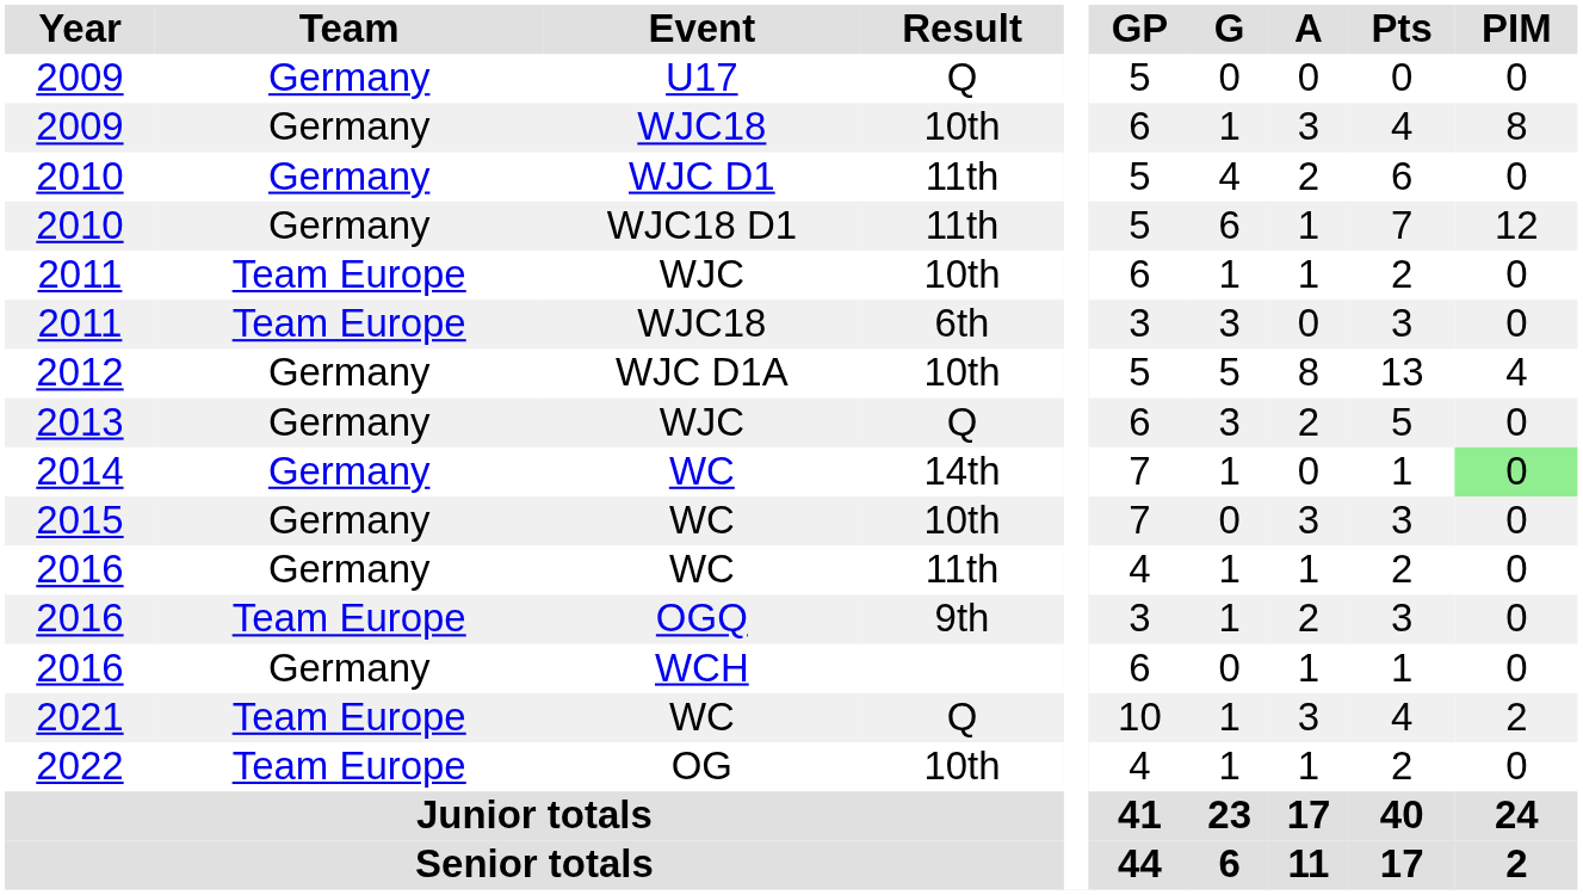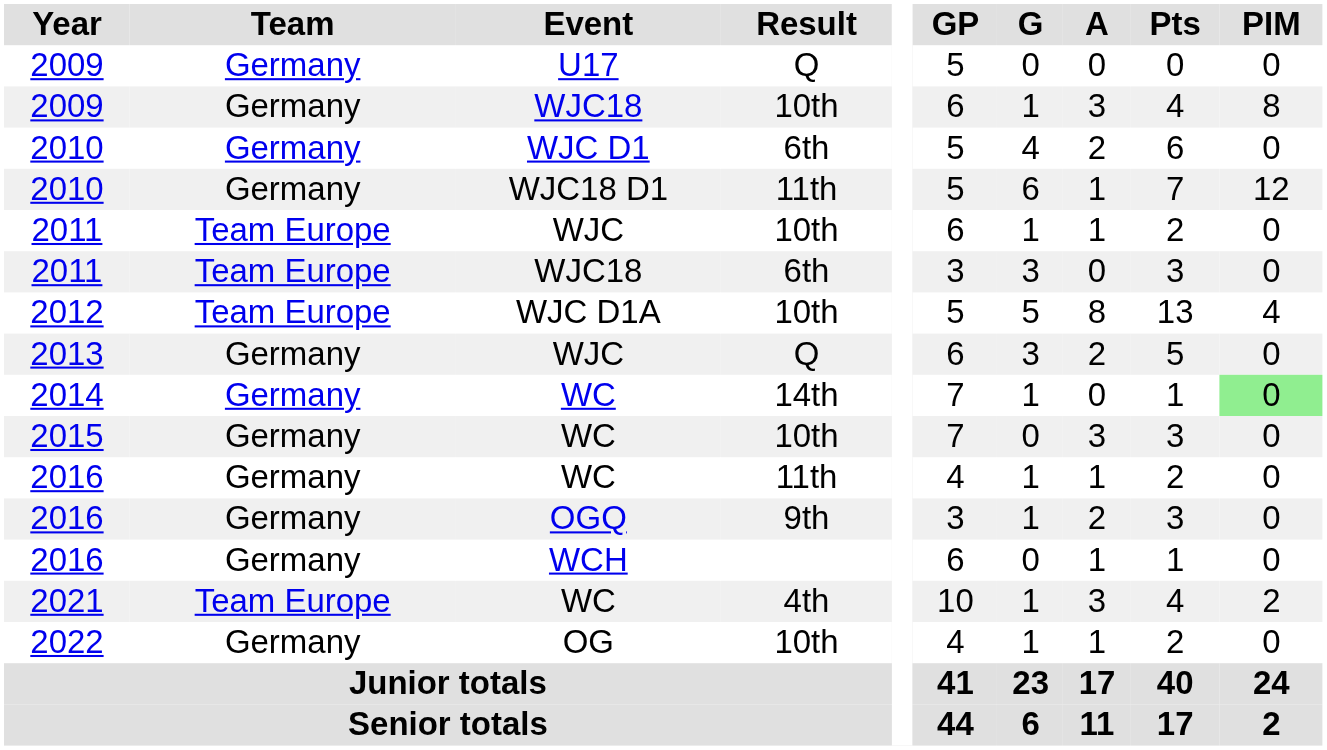 <table border="0" cellpadding="1" cellspacing="0" style="text-align:center; width:40em">
 <tr ALIGN="center" bgcolor="#e0e0e0">
 <th>Year</th>
 <th>Team</th>
 <th>Event</th>
 <th>Result</th>
 <th rowspan="99" bgcolor="#ffffff"> </th>
 <th>GP</th>
 <th>G</th>
 <th>A</th>
 <th>Pts</th>
 <th>PIM</th>
 </tr>
 <tr>
 <td><a href='#'>2009</a></td>
 <td><a href='#'>Germany</a></td>
 <td><a href='#'>U17</a></td>
 <td>Q</td>
 <td>5</td>
 <td>0</td>
 <td>0</td>
 <td>0</td>
 <td>0</td>
 </tr>
 <tr bgcolor="#f0f0f0">
 <td><a href='#'>2009</a></td>
 <td>Germany</td>
 <td><a href='#'>WJC18</a></td>
 <td>10th</td>
 <td>6</td>
 <td>1</td>
 <td>3</td>
 <td>4</td>
 <td>8</td>
 </tr>
 <tr>
 <td><a href='#'>2010</a></td>
 <td><a href='#'>Germany</a></td>
 <td><a href='#'>WJC D1</a></td>
-<td>11th</td>
+<td>6th</td>
 <td>5</td>
 <td>4</td>
 <td>2</td>
 <td>6</td>
 <td>0</td>
 </tr>
 <tr bgcolor="#f0f0f0">
 <td><a href='#'>2010</a></td>
 <td>Germany</td>
 <td>WJC18 D1</td>
 <td>11th</td>
 <td>5</td>
 <td>6</td>
 <td>1</td>
 <td>7</td>
 <td>12</td>
 </tr>
 <tr>
 <td><a href='#'>2011</a></td>
 <td><a href='#'>Team Europe</a></td>
 <td>WJC</td>
 <td>10th</td>
 <td>6</td>
 <td>1</td>
 <td>1</td>
 <td>2</td>
 <td>0</td>
 </tr>
 <tr bgcolor="#f0f0f0">
 <td><a href='#'>2011</a></td>
 <td><a href='#'>Team Europe</a></td>
 <td>WJC18</td>
 <td>6th</td>
 <td>3</td>
 <td>3</td>
 <td>0</td>
 <td>3</td>
 <td>0</td>
 </tr>
 <tr>
 <td><a href='#'>2012</a></td>
-<td>Germany</td>
+<td><a href='#'>Team Europe</a></td>
 <td>WJC D1A</td>
 <td>10th</td>
 <td>5</td>
 <td>5</td>
 <td>8</td>
 <td>13</td>
 <td>4</td>
 </tr>
 <tr bgcolor="#f0f0f0">
 <td><a href='#'>2013</a></td>
 <td>Germany</td>
 <td>WJC</td>
 <td>Q</td>
 <td>6</td>
 <td>3</td>
 <td>2</td>
 <td>5</td>
 <td>0</td>
 </tr>
 <tr>
 <td><a href='#'>2014</a></td>
 <td><a href='#'>Germany</a></td>
 <td><a href='#'>WC</a></td>
 <td>14th</td>
 <td>7</td>
 <td>1</td>
 <td>0</td>
 <td>1</td>
 <td style="background: lightgreen;">0</td>
 </tr>
 <tr bgcolor="#f0f0f0">
 <td><a href='#'>2015</a></td>
 <td>Germany</td>
 <td>WC</td>
 <td>10th</td>
 <td>7</td>
 <td>0</td>
 <td>3</td>
 <td>3</td>
 <td>0</td>
 </tr>
 <tr>
 <td><a href='#'>2016</a></td>
 <td>Germany</td>
 <td>WC</td>
 <td>11th</td>
 <td>4</td>
 <td>1</td>
 <td>1</td>
 <td>2</td>
 <td>0</td>
 </tr>
 <tr bgcolor="#f0f0f0">
 <td><a href='#'>2016</a></td>
-<td><a href='#'>Team Europe</a></td>
+<td>Germany</td>
 <td><a href='#'>OGQ</a></td>
 <td>9th</td>
 <td>3</td>
 <td>1</td>
 <td>2</td>
 <td>3</td>
 <td>0</td>
 </tr>
 <tr>
 <td><a href='#'>2016</a></td>
 <td>Germany</td>
 <td><a href='#'>WCH</a></td>
 <td></td>
 <td>6</td>
 <td>0</td>
 <td>1</td>
 <td>1</td>
 <td>0</td>
 </tr>
 <tr bgcolor="#f0f0f0">
 <td><a href='#'>2021</a></td>
 <td><a href='#'>Team Europe</a></td>
 <td>WC</td>
-<td>Q</td>
+<td>4th</td>
 <td>10</td>
 <td>1</td>
 <td>3</td>
 <td>4</td>
 <td>2</td>
 </tr>
 <tr>
 <td><a href='#'>2022</a></td>
-<td><a href='#'>Team Europe</a></td>
+<td>Germany</td>
 <td>OG</td>
 <td>10th</td>
 <td>4</td>
 <td>1</td>
 <td>1</td>
 <td>2</td>
 <td>0</td>
 </tr>
 <tr bgcolor="#e0e0e0">
 <th colspan="4">Junior totals</th>
 <th>41</th>
 <th>23</th>
 <th>17</th>
 <th>40</th>
 <th>24</th>
 </tr>
 <tr bgcolor="#e0e0e0">
 <th colspan="4">Senior totals</th>
 <th>44</th>
 <th>6</th>
 <th>11</th>
 <th>17</th>
 <th>2</th>
 </tr>
 </table>
